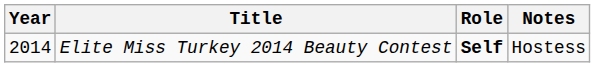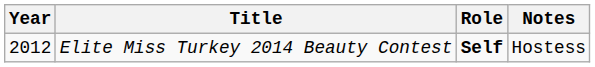 <table class="wikitable sortable plainrowheaders">
 <tr>
 <th scope="col">Year</th>
 <th scope="col">Title</th>
 <th scope="col">Role</th>
 <th scope="col" class="unsortable">Notes</th>
 </tr>
 <tr>
-<td>2014</td>
+<td>2012</td>
 <td><em>Elite Miss Turkey 2014 Beauty Contest</em></td>
 <td><strong>Self</strong></td>
 <td>Hostess</td>
 </tr>
 </table>
